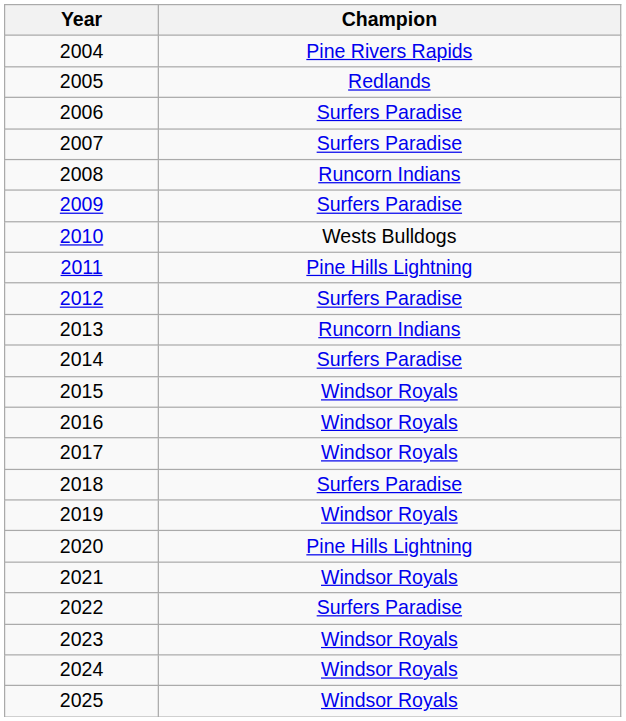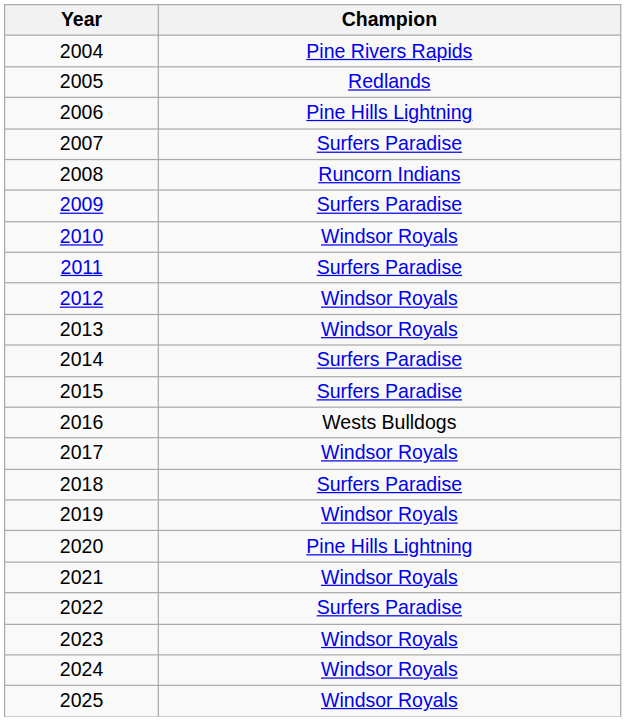 <table class="wikitable" width="40%" style="text-align:center;">
 <tr>
 <th width="10%">Year</th>
 <th width="30%">Champion</th>
 </tr>
 <tr>
 <td>2004</td>
 <td><a href='#'>Pine Rivers Rapids</a></td>
 </tr>
 <tr>
 <td>2005</td>
 <td><a href='#'>Redlands</a></td>
 </tr>
 <tr>
 <td>2006</td>
-<td><a href='#'>Surfers Paradise</a></td>
+<td><a href='#'>Pine Hills Lightning</a></td>
 </tr>
 <tr>
 <td>2007</td>
 <td><a href='#'>Surfers Paradise</a></td>
 </tr>
 <tr>
 <td>2008</td>
 <td><a href='#'>Runcorn Indians</a></td>
 </tr>
 <tr>
 <td><a href='#'>2009</a></td>
 <td><a href='#'>Surfers Paradise</a></td>
 </tr>
 <tr>
 <td><a href='#'>2010</a></td>
-<td>Wests Bulldogs</td>
+<td><a href='#'>Windsor Royals</a></td>
 </tr>
 <tr>
 <td><a href='#'>2011</a></td>
-<td><a href='#'>Pine Hills Lightning</a></td>
+<td><a href='#'>Surfers Paradise</a></td>
 </tr>
 <tr>
 <td><a href='#'>2012</a></td>
-<td><a href='#'>Surfers Paradise</a></td>
+<td><a href='#'>Windsor Royals</a></td>
 </tr>
 <tr>
 <td>2013</td>
-<td><a href='#'>Runcorn Indians</a></td>
+<td><a href='#'>Windsor Royals</a></td>
 </tr>
 <tr>
 <td>2014</td>
 <td><a href='#'>Surfers Paradise</a></td>
 </tr>
 <tr>
 <td>2015</td>
-<td><a href='#'>Windsor Royals</a></td>
+<td><a href='#'>Surfers Paradise</a></td>
 </tr>
 <tr>
 <td>2016</td>
-<td><a href='#'>Windsor Royals</a></td>
+<td>Wests Bulldogs</td>
 </tr>
 <tr>
 <td>2017</td>
 <td><a href='#'>Windsor Royals</a></td>
 </tr>
 <tr>
 <td>2018</td>
 <td><a href='#'>Surfers Paradise</a></td>
 </tr>
 <tr>
 <td>2019</td>
 <td><a href='#'>Windsor Royals</a></td>
 </tr>
 <tr>
 <td>2020</td>
 <td><a href='#'>Pine Hills Lightning</a></td>
 </tr>
 <tr>
 <td>2021</td>
 <td><a href='#'>Windsor Royals</a></td>
 </tr>
 <tr>
 <td>2022</td>
 <td><a href='#'>Surfers Paradise</a></td>
 </tr>
 <tr>
 <td>2023</td>
 <td><a href='#'>Windsor Royals</a></td>
 </tr>
 <tr>
 <td>2024</td>
 <td><a href='#'>Windsor Royals</a></td>
 </tr>
 <tr>
 <td>2025</td>
 <td><a href='#'>Windsor Royals</a></td>
 </tr>
 </table>
